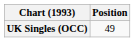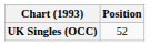 <table class="wikitable plainrowheaders" style="text-align:center">
 <tr>
 <th>Chart (1993)</th>
 <th>Position</th>
 </tr>
 <tr>
 <th scope="row">UK Singles (OCC)</th>
-<td>49</td>
+<td>52</td>
 </tr>
 </table>
